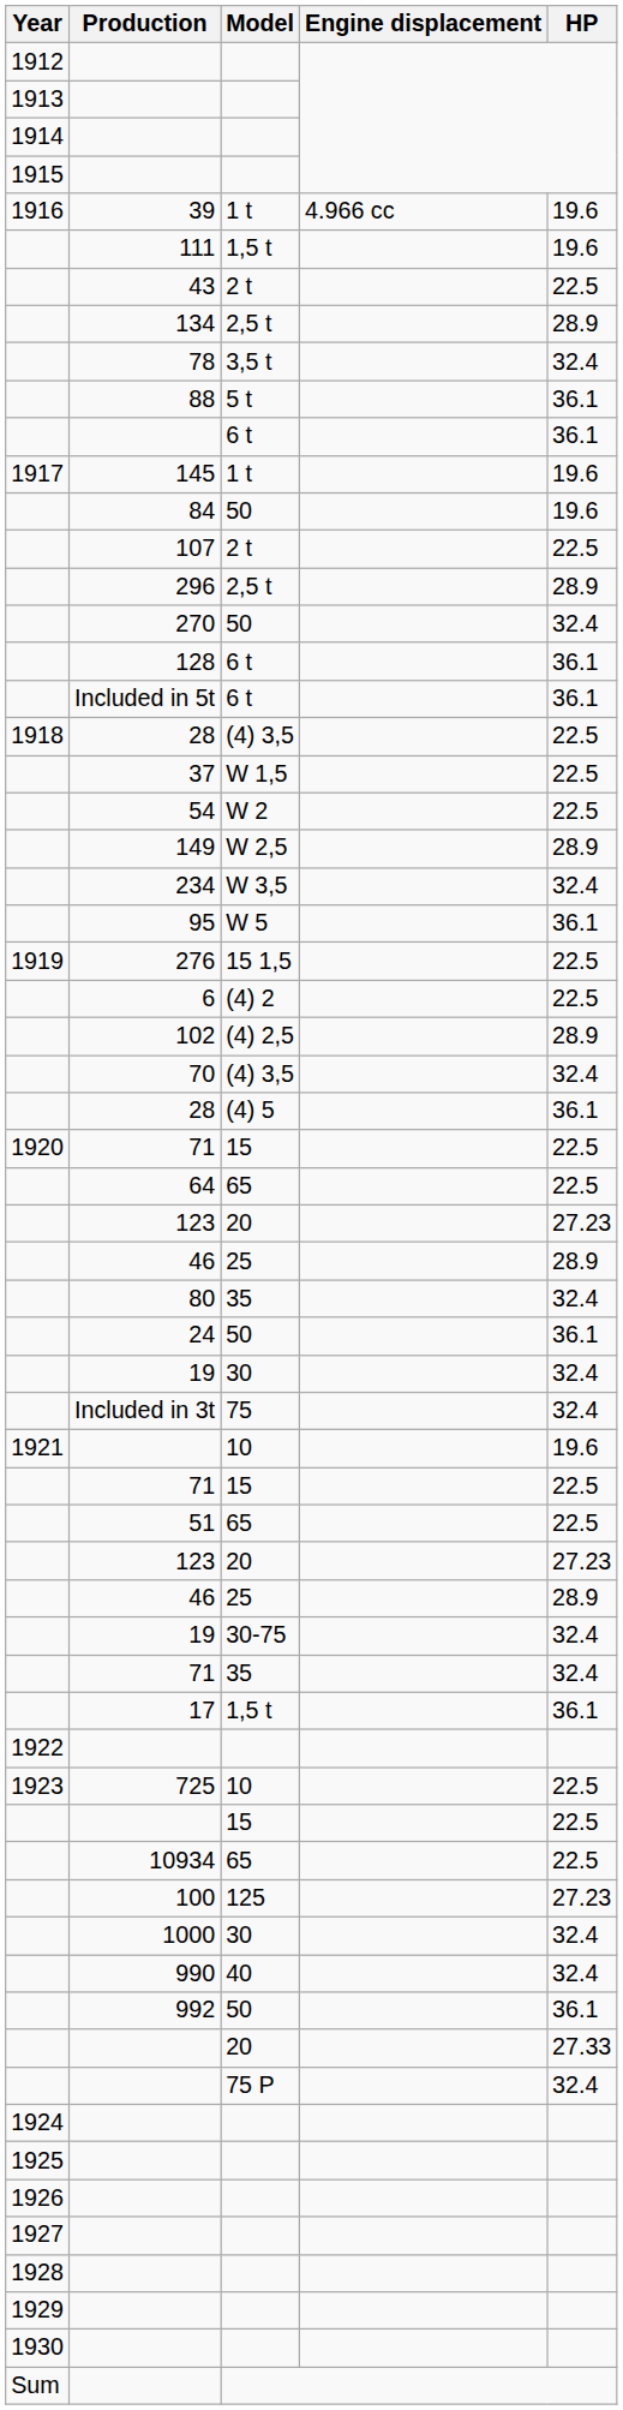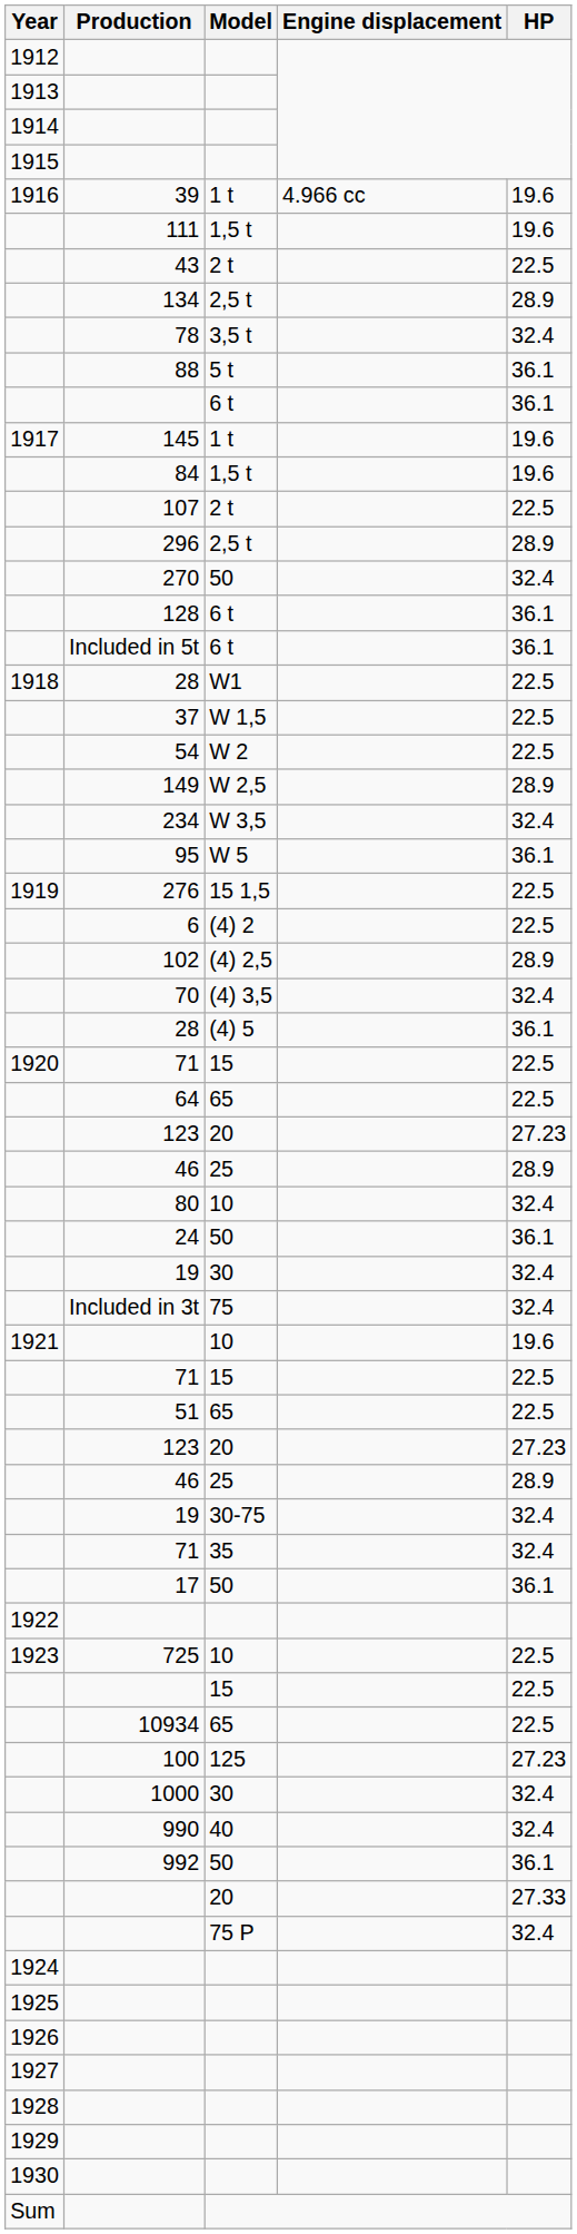 <table class="wikitable sortable">
 <tr>
 <th>Year</th>
 <th>Production</th>
 <th>Model</th>
 <th>Engine displacement</th>
 <th>HP</th>
 </tr>
 <tr>
 <td>1912</td>
 <td align="right"></td>
 <td></td>
 </tr>
 <tr>
 <td>1913</td>
 <td align="right"></td>
 <td></td>
 </tr>
 <tr>
 <td>1914</td>
 <td align="right"></td>
 <td></td>
 </tr>
 <tr>
 <td>1915</td>
 <td align="right"></td>
 <td></td>
 </tr>
 <tr>
 <td>1916</td>
 <td align="right">39</td>
 <td>1 t</td>
 <td>4.966 cc</td>
 <td>19.6</td>
 </tr>
 <tr>
 <td></td>
 <td align="right">111</td>
 <td>1,5 t</td>
 <td></td>
 <td>19.6</td>
 </tr>
 <tr>
 <td></td>
 <td align="right">43</td>
 <td>2 t</td>
 <td></td>
 <td>22.5</td>
 </tr>
 <tr>
 <td></td>
 <td align="right">134</td>
 <td>2,5 t</td>
 <td></td>
 <td>28.9</td>
 </tr>
 <tr>
 <td></td>
 <td align="right">78</td>
 <td>3,5 t</td>
 <td></td>
 <td>32.4</td>
 </tr>
 <tr>
 <td></td>
 <td align="right">88</td>
 <td>5 t</td>
 <td></td>
 <td>36.1</td>
 </tr>
 <tr>
 <td></td>
 <td align="right"></td>
 <td>6 t</td>
 <td></td>
 <td>36.1</td>
 </tr>
 <tr>
 <td>1917</td>
 <td align="right">145</td>
 <td>1 t</td>
 <td></td>
 <td>19.6</td>
 </tr>
 <tr>
 <td></td>
 <td align="right">84</td>
-<td>50</td>
+<td>1,5 t</td>
 <td></td>
 <td>19.6</td>
 </tr>
 <tr>
 <td></td>
 <td align="right">107</td>
 <td>2 t</td>
 <td></td>
 <td>22.5</td>
 </tr>
 <tr>
 <td></td>
 <td align="right">296</td>
 <td>2,5 t</td>
 <td></td>
 <td>28.9</td>
 </tr>
 <tr>
 <td></td>
 <td align="right">270</td>
 <td>50</td>
 <td></td>
 <td>32.4</td>
 </tr>
 <tr>
 <td></td>
 <td align="right">128</td>
 <td>6 t</td>
 <td></td>
 <td>36.1</td>
 </tr>
 <tr>
 <td></td>
 <td align="right">Included in 5t</td>
 <td>6 t</td>
 <td></td>
 <td>36.1</td>
 </tr>
 <tr>
 <td>1918</td>
 <td align="right">28</td>
-<td>(4) 3,5</td>
+<td>W1</td>
 <td></td>
 <td>22.5</td>
 </tr>
 <tr>
 <td></td>
 <td align="right">37</td>
 <td>W 1,5</td>
 <td></td>
 <td>22.5</td>
 </tr>
 <tr>
 <td></td>
 <td align="right">54</td>
 <td>W 2</td>
 <td></td>
 <td>22.5</td>
 </tr>
 <tr>
 <td></td>
 <td align="right">149</td>
 <td>W 2,5</td>
 <td></td>
 <td>28.9</td>
 </tr>
 <tr>
 <td></td>
 <td align="right">234</td>
 <td>W 3,5</td>
 <td></td>
 <td>32.4</td>
 </tr>
 <tr>
 <td></td>
 <td align="right">95</td>
 <td>W 5</td>
 <td></td>
 <td>36.1</td>
 </tr>
 <tr>
 <td>1919</td>
 <td align="right">276</td>
 <td>15 1,5</td>
 <td></td>
 <td>22.5</td>
 </tr>
 <tr>
 <td></td>
 <td align="right">6</td>
 <td>(4) 2</td>
 <td></td>
 <td>22.5</td>
 </tr>
 <tr>
 <td></td>
 <td align="right">102</td>
 <td>(4) 2,5</td>
 <td></td>
 <td>28.9</td>
 </tr>
 <tr>
 <td></td>
 <td align="right">70</td>
 <td>(4) 3,5</td>
 <td></td>
 <td>32.4</td>
 </tr>
 <tr>
 <td></td>
 <td align="right">28</td>
 <td>(4) 5</td>
 <td></td>
 <td>36.1</td>
 </tr>
 <tr>
 <td>1920</td>
 <td align="right">71</td>
 <td>15</td>
 <td></td>
 <td>22.5</td>
 </tr>
 <tr>
 <td></td>
 <td align="right">64</td>
 <td>65</td>
 <td></td>
 <td>22.5</td>
 </tr>
 <tr>
 <td></td>
 <td align="right">123</td>
 <td>20</td>
 <td></td>
 <td>27.23</td>
 </tr>
 <tr>
 <td></td>
 <td align="right">46</td>
 <td>25</td>
 <td></td>
 <td>28.9</td>
 </tr>
 <tr>
 <td></td>
 <td align="right">80</td>
-<td>35</td>
+<td>10</td>
 <td></td>
 <td>32.4</td>
 </tr>
 <tr>
 <td></td>
 <td align="right">24</td>
 <td>50</td>
 <td></td>
 <td>36.1</td>
 </tr>
 <tr>
 <td></td>
 <td align="right">19</td>
 <td>30</td>
 <td></td>
 <td>32.4</td>
 </tr>
 <tr>
 <td></td>
 <td align="right">Included in 3t</td>
 <td>75</td>
 <td></td>
 <td>32.4</td>
 </tr>
 <tr>
 <td>1921</td>
 <td align="right"></td>
 <td>10</td>
 <td></td>
 <td>19.6</td>
 </tr>
 <tr>
 <td></td>
 <td align="right">71</td>
 <td>15</td>
 <td></td>
 <td>22.5</td>
 </tr>
 <tr>
 <td></td>
 <td align="right">51</td>
 <td>65</td>
 <td></td>
 <td>22.5</td>
 </tr>
 <tr>
 <td></td>
 <td align="right">123</td>
 <td>20</td>
 <td></td>
 <td>27.23</td>
 </tr>
 <tr>
 <td></td>
 <td align="right">46</td>
 <td>25</td>
 <td></td>
 <td>28.9</td>
 </tr>
 <tr>
 <td></td>
 <td align="right">19</td>
 <td>30-75</td>
 <td></td>
 <td>32.4</td>
 </tr>
 <tr>
 <td></td>
 <td align="right">71</td>
 <td>35</td>
 <td></td>
 <td>32.4</td>
 </tr>
 <tr>
 <td></td>
 <td align="right">17</td>
-<td>1,5 t</td>
+<td>50</td>
 <td></td>
 <td>36.1</td>
 </tr>
 <tr>
 <td>1922</td>
 <td align="right"></td>
 <td></td>
 <td></td>
 <td></td>
 </tr>
 <tr>
 <td>1923</td>
 <td align="right">725</td>
 <td>10</td>
 <td></td>
 <td>22.5</td>
 </tr>
 <tr>
 <td></td>
 <td align="right"></td>
 <td>15</td>
 <td></td>
 <td>22.5</td>
 </tr>
 <tr>
 <td></td>
 <td align="right">10934</td>
 <td>65</td>
 <td></td>
 <td>22.5</td>
 </tr>
 <tr>
 <td></td>
 <td align="right">100</td>
 <td>125</td>
 <td></td>
 <td>27.23</td>
 </tr>
 <tr>
 <td></td>
 <td align="right">1000</td>
 <td>30</td>
 <td></td>
 <td>32.4</td>
 </tr>
 <tr>
 <td></td>
 <td align="right">990</td>
 <td>40</td>
 <td></td>
 <td>32.4</td>
 </tr>
 <tr>
 <td></td>
 <td align="right">992</td>
 <td>50</td>
 <td></td>
 <td>36.1</td>
 </tr>
 <tr>
 <td></td>
 <td align="right"></td>
 <td>20</td>
 <td></td>
 <td>27.33</td>
 </tr>
 <tr>
 <td></td>
 <td align="right"></td>
 <td>75 P</td>
 <td></td>
 <td>32.4</td>
 </tr>
 <tr>
 <td>1924</td>
 <td align="right"></td>
 <td></td>
 <td></td>
 <td></td>
 </tr>
 <tr>
 <td>1925</td>
 <td align="right"></td>
 <td></td>
 <td></td>
 <td></td>
 </tr>
 <tr>
 <td>1926</td>
 <td align="right"></td>
 <td></td>
 <td></td>
 <td></td>
 </tr>
 <tr>
 <td>1927</td>
 <td align="right"></td>
 <td></td>
 <td></td>
 <td></td>
 </tr>
 <tr>
 <td>1928</td>
 <td align="right"></td>
 <td></td>
 <td></td>
 <td></td>
 </tr>
 <tr>
 <td>1929</td>
 <td align="right"></td>
 <td></td>
 <td></td>
 <td></td>
 </tr>
 <tr>
 <td>1930</td>
 <td align="right"></td>
 <td></td>
 <td></td>
 <td></td>
 </tr>
 <tr>
 <td>Sum </td>
 <td align="right"></td>
 </tr>
 </table>
